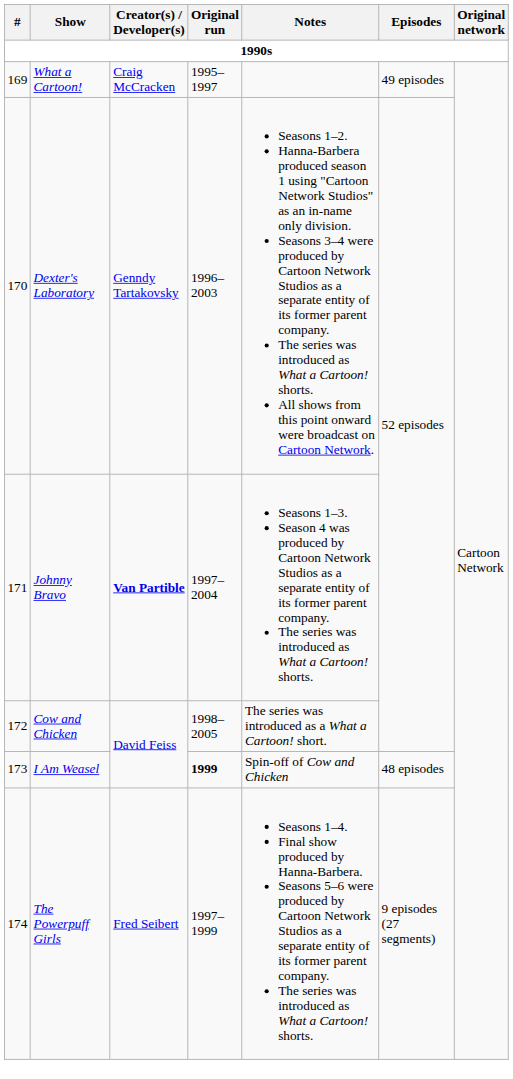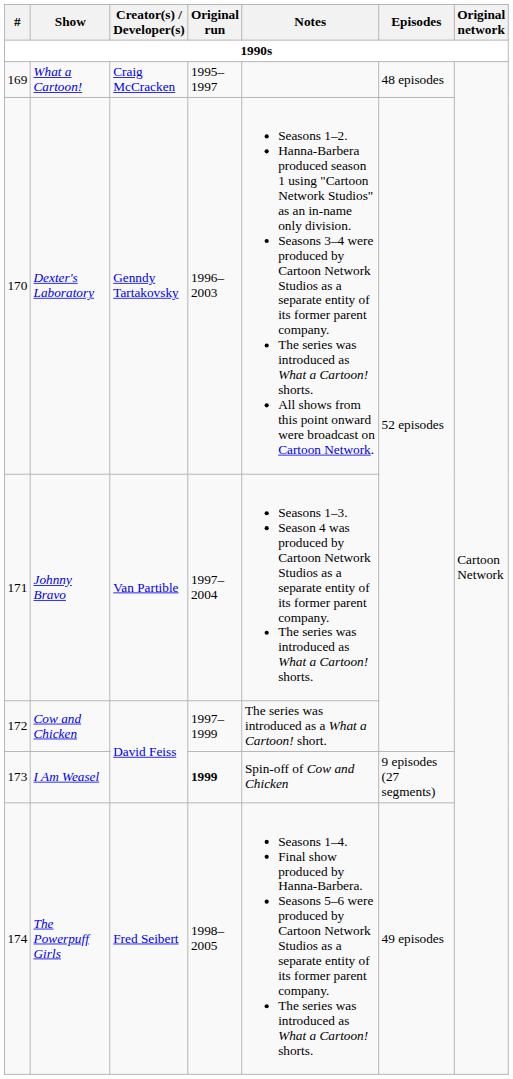 <table class="wikitable sortable collapsible" style="width: auto style="width:100%; table-layout: fixed" |>
 <tr>
 <th>#</th>
 <th style="width:20%;">Show</th>
 <th>Creator(s) / Developer(s)</th>
 <th style="width:10%;">Original run</th>
 <th style="width:40%;">Notes</th>
 <th style="width:20%;">Episodes</th>
 <th>Original network</th>
 </tr>
 <tr>
 <th colspan="7" style="background:#FFFFFF;">1990s</th>
 </tr>
 <tr>
 <td>169</td>
 <td><em><a href='#'>What a Cartoon!</a></em></td>
 <td><a href='#'>Craig McCracken</a></td>
 <td>1995–1997</td>
 <td></td>
-<td>49 episodes</td>
+<td>48 episodes</td>
 <td rowspan="6">Cartoon Network</td>
 </tr>
 <tr>
 <td>170</td>
 <td><em><a href='#'>Dexter's Laboratory</a></em></td>
 <td><a href='#'>Genndy Tartakovsky</a></td>
 <td>1996–2003</td>
 <td><br><ul><li>Seasons 1–2.</li><li>Hanna-Barbera produced season 1 using "Cartoon Network Studios" as an in-name only division.</li><li>Seasons 3–4 were produced by Cartoon Network Studios as a separate entity of its former parent company.</li><li>The series was introduced as <em>What a Cartoon!</em> shorts.</li><li>All shows from this point onward were broadcast on <a href='#'>Cartoon Network</a>.</li></ul></td>
 <td rowspan="3">52 episodes</td>
 </tr>
 <tr>
 <td>171</td>
 <td><em><a href='#'>Johnny Bravo</a></em></td>
-<td><strong><a href='#'>Van Partible</a></strong></td>
+<td><a href='#'>Van Partible</a></td>
 <td>1997–2004</td>
 <td><br><ul><li>Seasons 1–3.</li><li>Season 4 was produced by Cartoon Network Studios as a separate entity of its former parent company.</li><li>The series was introduced as <em>What a Cartoon!</em> shorts.</li></ul></td>
 </tr>
 <tr>
 <td>172</td>
 <td><em><a href='#'>Cow and Chicken</a></em></td>
 <td rowspan="2"><a href='#'>David Feiss</a></td>
-<td>1998–2005</td>
+<td>1997–1999</td>
 <td>The series was introduced as a <em>What a Cartoon!</em> short.</td>
 </tr>
 <tr>
 <td>173</td>
 <td><em><a href='#'>I Am Weasel</a></em></td>
 <td><strong>1999</strong></td>
 <td>Spin-off of <em>Cow and Chicken</em></td>
-<td>48 episodes</td>
+<td>9 episodes (27 segments)</td>
 </tr>
 <tr>
 <td>174</td>
 <td><em><a href='#'>The Powerpuff Girls</a></em></td>
 <td><a href='#'>Fred Seibert</a></td>
-<td>1997–1999</td>
+<td>1998–2005</td>
 <td><br><ul><li>Seasons 1–4.</li><li>Final show produced by Hanna-Barbera.</li><li>Seasons 5–6 were produced by Cartoon Network Studios as a separate entity of its former parent company.</li><li>The series was introduced as <em>What a Cartoon!</em> shorts.</li></ul></td>
-<td>9 episodes (27 segments)</td>
+<td>49 episodes</td>
 </tr>
 </table>
